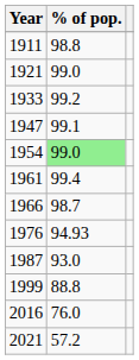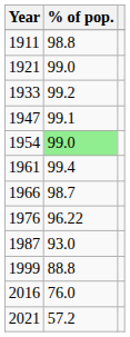 <table class="wikitable sortable"; margin-left:1em; font-size:90%;">
 <tr>
 <th>Year</th>
 <th>% of pop.</th>
 <th scope="col" class="unsortable"></th>
 </tr>
 <tr>
 </tr>
 <tr>
 <td>1911</td>
 <td>98.8</td>
 <td></td>
 </tr>
 <tr>
 <td>1921</td>
 <td>99.0 </td>
 <td></td>
 </tr>
 <tr>
 <td>1933</td>
 <td>99.2 </td>
 <td></td>
 </tr>
 <tr>
 <td>1947</td>
 <td>99.1 </td>
 <td></td>
 </tr>
 <tr>
 <td>1954</td>
 <td style="background: lightgreen;">99.0 </td>
 <td></td>
 </tr>
 <tr>
 <td>1961</td>
 <td>99.4 </td>
 <td></td>
 </tr>
 <tr>
 <td>1966</td>
 <td>98.7 </td>
 <td></td>
 </tr>
 <tr>
 <td>1976</td>
-<td>94.93 </td>
+<td>96.22 </td>
 <td></td>
 </tr>
 <tr>
 <td>1987</td>
 <td>93.0 </td>
 <td></td>
 </tr>
 <tr>
 <td>1999</td>
 <td>88.8 </td>
 <td></td>
 </tr>
 <tr>
 <td>2016</td>
 <td>76.0 </td>
 <td></td>
 </tr>
 <tr>
 <td>2021</td>
 <td>57.2 </td>
 <td></td>
 </tr>
 </table>
